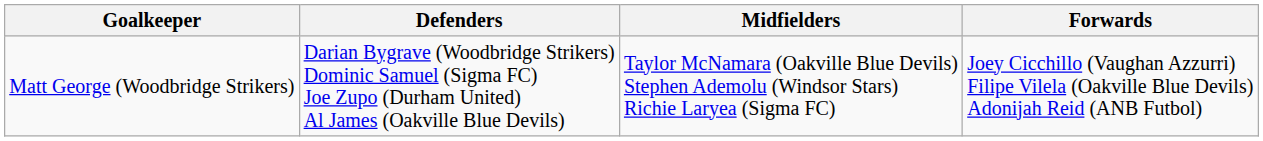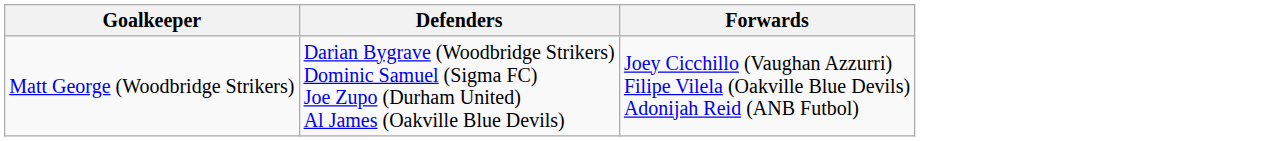 <table class="wikitable">
 <tr>
 <th>Goalkeeper</th>
 <th>Defenders</th>
-<th>Midfielders</th>
 <th>Forwards</th>
 </tr>
 <tr>
 <td><a href='#'>Matt George</a> (Woodbridge Strikers)</td>
 <td><a href='#'>Darian Bygrave</a> (Woodbridge Strikers)<br><a href='#'>Dominic Samuel</a> (Sigma FC)<br><a href='#'>Joe Zupo</a> (Durham United)<br><a href='#'>Al James</a> (Oakville Blue Devils)</td>
-<td><a href='#'>Taylor McNamara</a> (Oakville Blue Devils)<br><a href='#'>Stephen Ademolu</a> (Windsor Stars)<br><a href='#'>Richie Laryea</a> (Sigma FC)</td>
 <td><a href='#'>Joey Cicchillo</a> (Vaughan Azzurri)<br><a href='#'>Filipe Vilela</a> (Oakville Blue Devils)<br><a href='#'>Adonijah Reid</a> (ANB Futbol)</td>
 </tr>
 </table>
